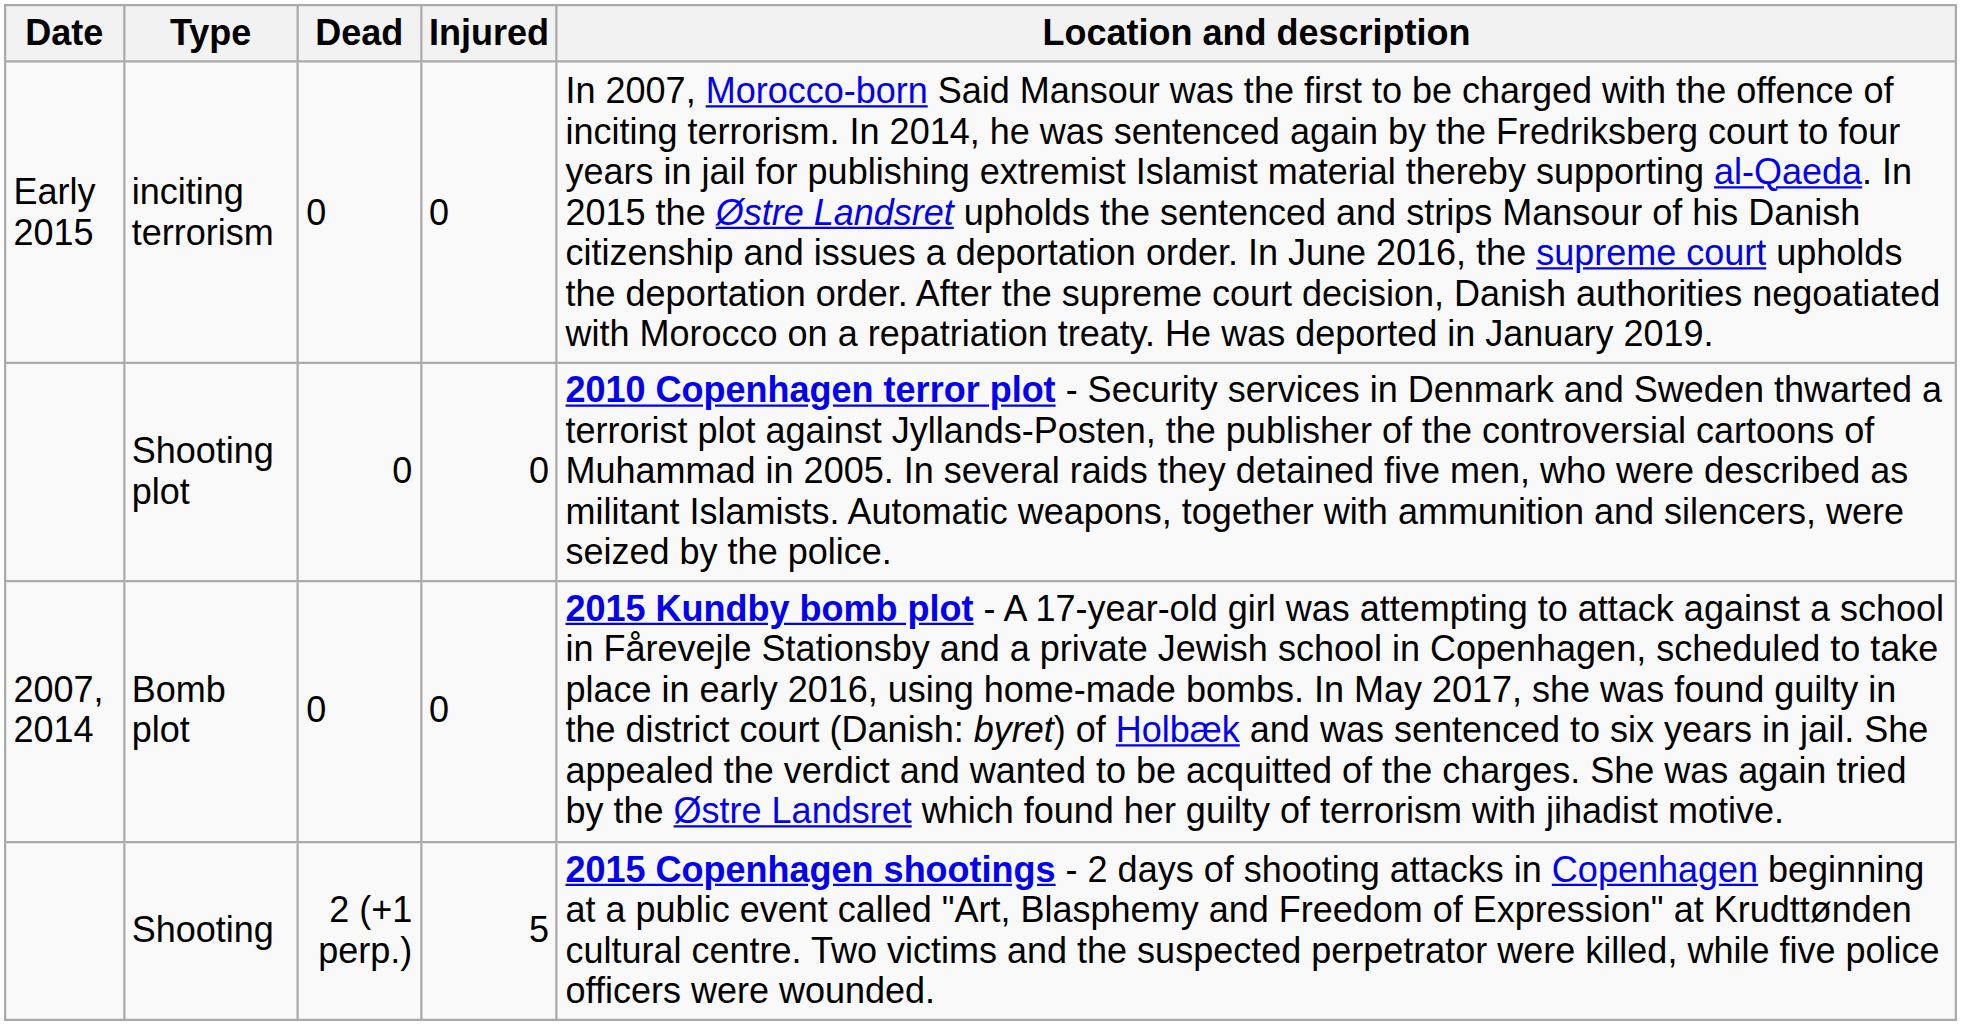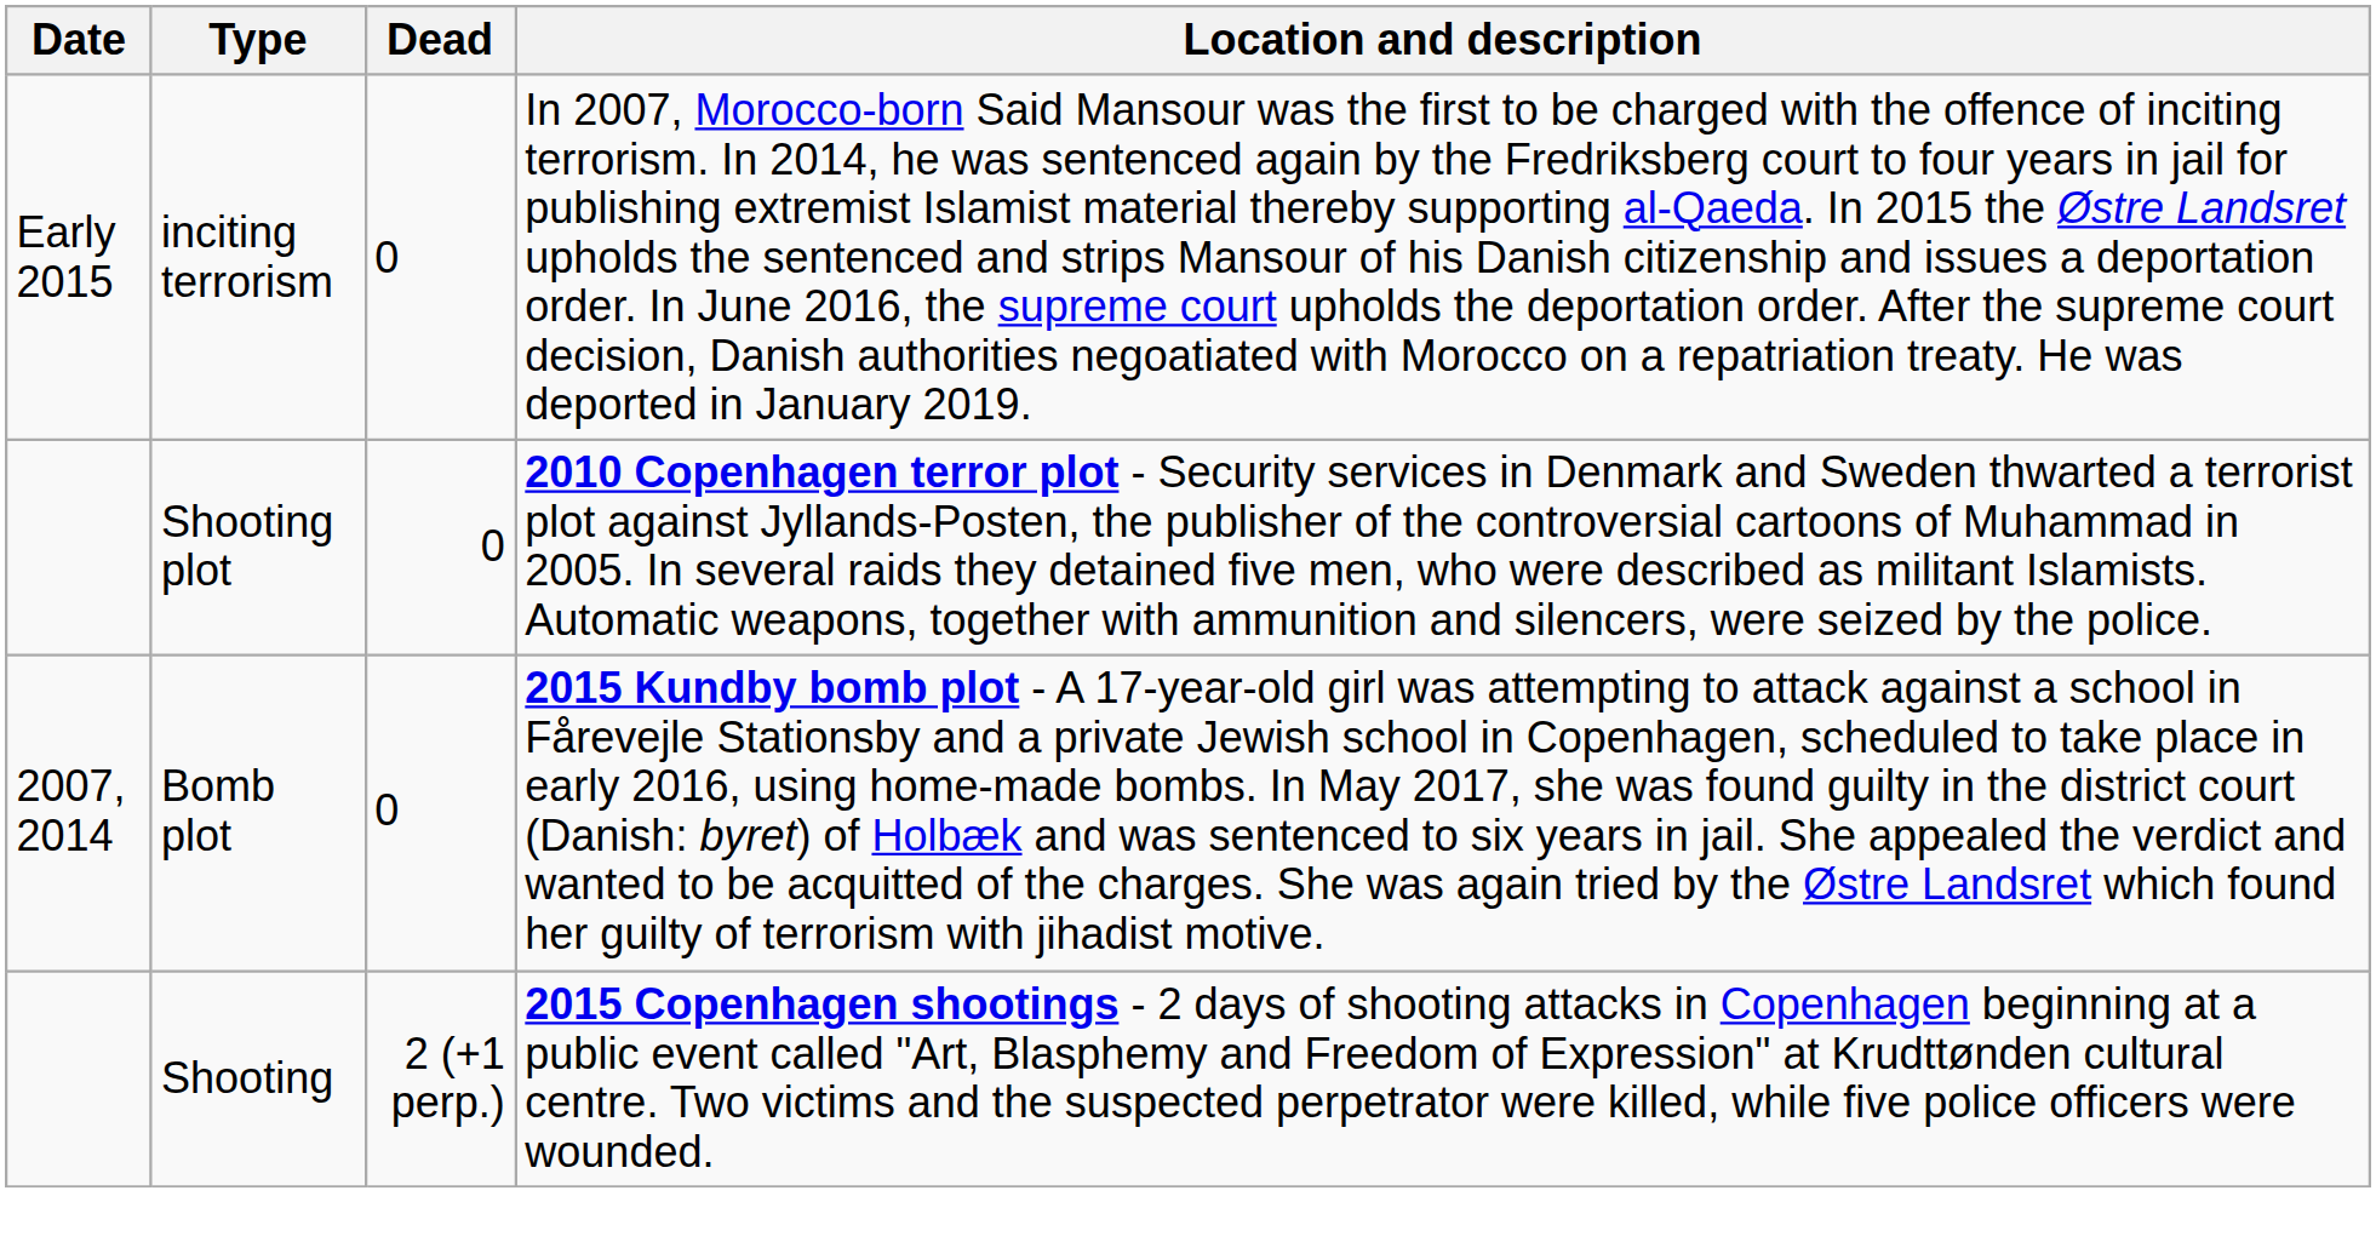 <table class="wikitable sortable">
 <tr>
 <th>Date</th>
 <th>Type</th>
 <th>Dead</th>
-<th>Injured</th>
 <th>Location and description</th>
 </tr>
 <tr>
 <td>Early 2015</td>
 <td>inciting terrorism</td>
-<td>0</td>
 <td>0</td>
 <td>In 2007, <a href='#'>Morocco-born</a> Said Mansour was the first to be charged with the offence of inciting terrorism. In 2014, he was sentenced again by the Fredriksberg court to four years in jail for publishing extremist Islamist material thereby supporting <a href='#'>al-Qaeda</a>. In 2015 the <em><a href='#'>Østre Landsret</a></em> upholds the sentenced and strips Mansour of his Danish citizenship and issues a deportation order. In June 2016, the <a href='#'>supreme court</a> upholds the deportation order. After the supreme court decision, Danish authorities negoatiated with Morocco on a repatriation treaty. He was deported in January 2019.</td>
 </tr>
 <tr>
 <td></td>
 <td>Shooting plot</td>
 <td align="right">0</td>
-<td align="right">0</td>
 <td><strong><a href='#'>2010 Copenhagen terror plot</a></strong> - Security services in Denmark and Sweden thwarted a terrorist plot against Jyllands-Posten, the publisher of the controversial cartoons of Muhammad in 2005.  In several raids they detained five men, who were described as militant Islamists. Automatic weapons, together with ammunition and silencers, were seized by the police.</td>
 </tr>
 <tr>
 <td>2007, 2014</td>
 <td>Bomb plot</td>
-<td>0</td>
 <td>0</td>
 <td><strong><a href='#'>2015 Kundby bomb plot</a></strong> - A 17-year-old girl was attempting to attack against a school in Fårevejle Stationsby and a private Jewish school in Copenhagen, scheduled to take place in early 2016, using home-made bombs. In May 2017, she was found guilty in the district court (Danish: <em>byret</em>) of <a href='#'>Holbæk</a> and was sentenced to six years in jail. She appealed the verdict and wanted to be acquitted of the charges. She was again tried by the <a href='#'>Østre Landsret</a> which found her guilty of terrorism with jihadist motive.</td>
 </tr>
 <tr>
 <td></td>
 <td>Shooting</td>
 <td align="right">2 (+1 perp.)</td>
-<td align="right">5</td>
 <td><strong><a href='#'>2015 Copenhagen shootings</a></strong> - 2 days of shooting attacks in <a href='#'>Copenhagen</a> beginning at a public event called "Art, Blasphemy and Freedom of Expression" at Krudttønden cultural centre. Two victims and the suspected perpetrator were killed, while five police officers were wounded.</td>
 </tr>
 </table>
